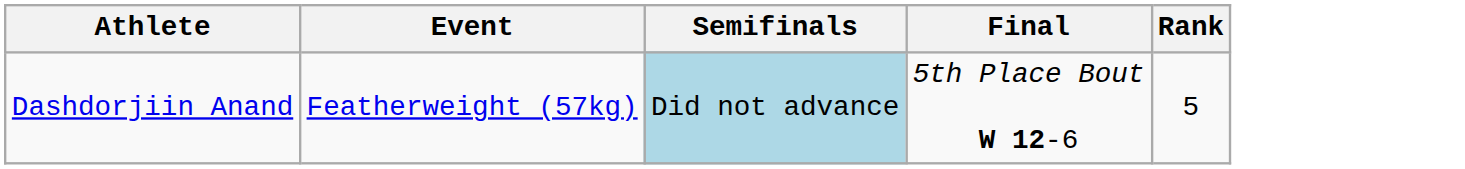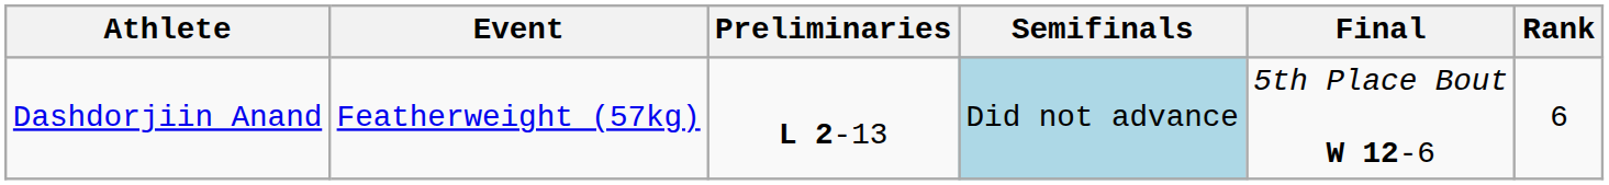 <table class="wikitable" border="1" style="font-size:90%">
 <tr>
 <th>Athlete</th>
 <th>Event</th>
+<th>Preliminaries</th>
 <th>Semifinals</th>
 <th>Final</th>
 <th>Rank</th>
 </tr>
 <tr>
 <td><a href='#'>Dashdorjiin Anand</a></td>
 <td><a href='#'>Featherweight (57kg)</a></td>
+<td align=center> <br> <strong>L</strong> <strong>2</strong>-13</td>
 <td align=center style="background: lightblue;">Did not advance</td>
 <td align=center><em>5th Place Bout</em><br> <br> <strong>W</strong> <strong>12</strong>-6</td>
-<td align=center>5</td>
+<td align=center>6</td>
 </tr>
 </table>
